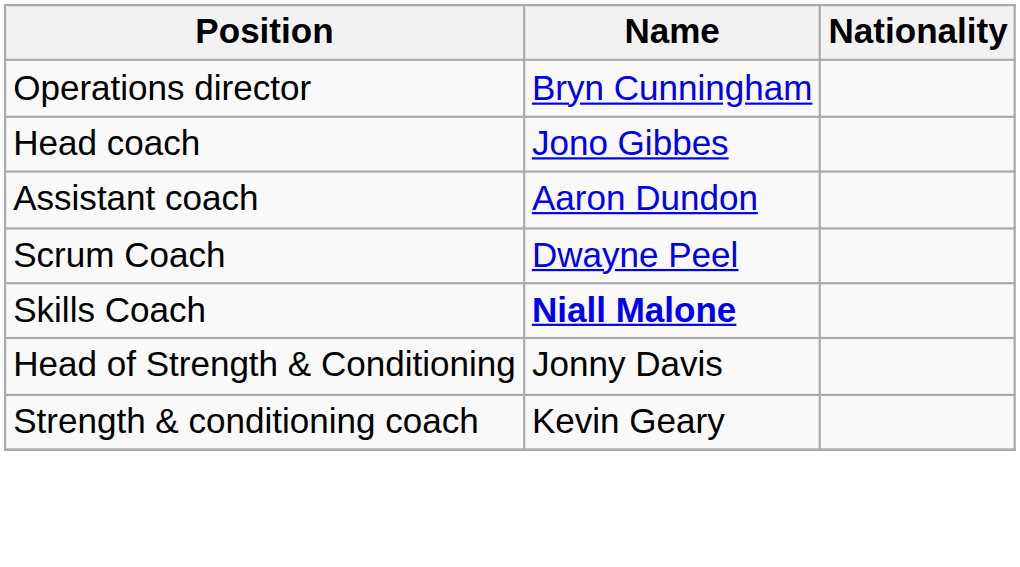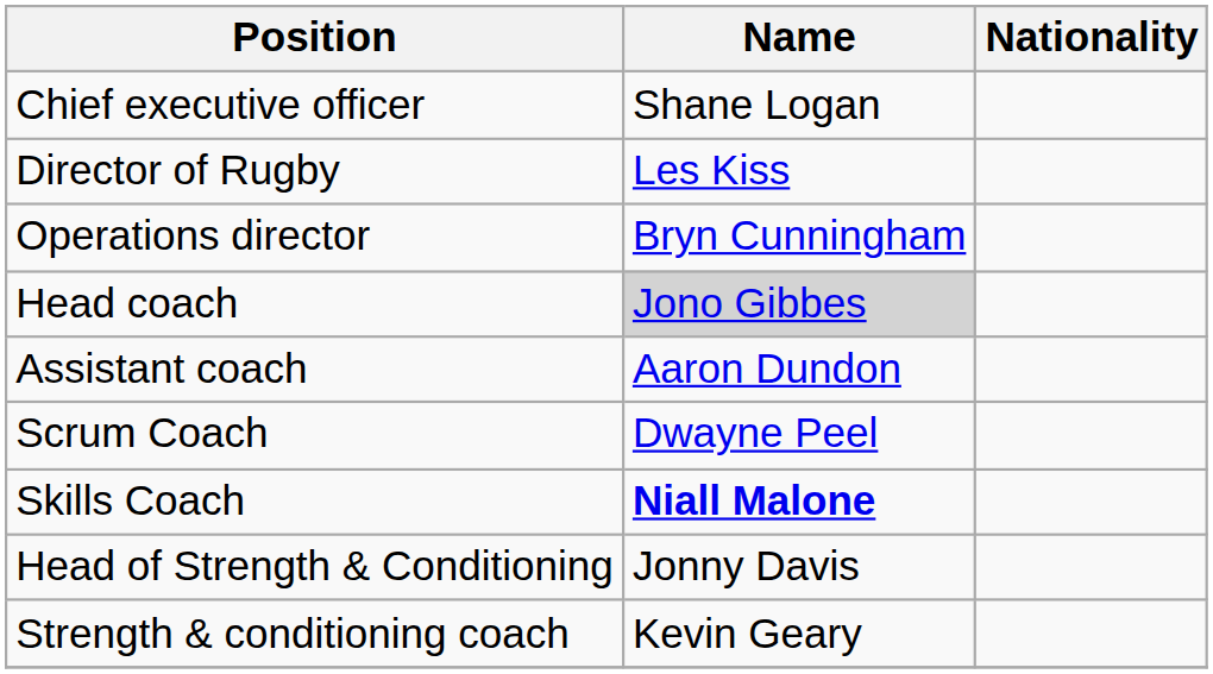 <table class="wikitable">
 <tr>
 <th>Position</th>
 <th>Name</th>
 <th>Nationality</th>
+</tr>
+<tr>
+<td>Chief executive officer</td>
+<td>Shane Logan</td>
+<td></td>
+</tr>
+<tr>
+<td>Director of Rugby</td>
+<td><a href='#'>Les Kiss</a></td>
+<td></td>
 </tr>
 <tr>
 <td>Operations director</td>
 <td><a href='#'>Bryn Cunningham</a></td>
 <td></td>
 </tr>
 <tr>
 <td>Head coach</td>
-<td><a href='#'>Jono Gibbes</a></td>
+<td style="background: lightgrey;"><a href='#'>Jono Gibbes</a></td>
 <td></td>
 </tr>
 <tr>
 <td>Assistant coach</td>
 <td><a href='#'>Aaron Dundon</a></td>
 <td></td>
 </tr>
 <tr>
 <td>Scrum Coach</td>
 <td><a href='#'>Dwayne Peel</a></td>
 <td></td>
 </tr>
 <tr>
 <td>Skills Coach</td>
 <td><strong><a href='#'>Niall Malone</a></strong></td>
 <td></td>
 </tr>
 <tr>
 <td>Head of Strength & Conditioning</td>
 <td>Jonny Davis</td>
 <td></td>
 </tr>
 <tr>
 <td>Strength & conditioning coach</td>
 <td>Kevin Geary</td>
 <td></td>
 </tr>
 <tr>
 </tr>
 </table>
